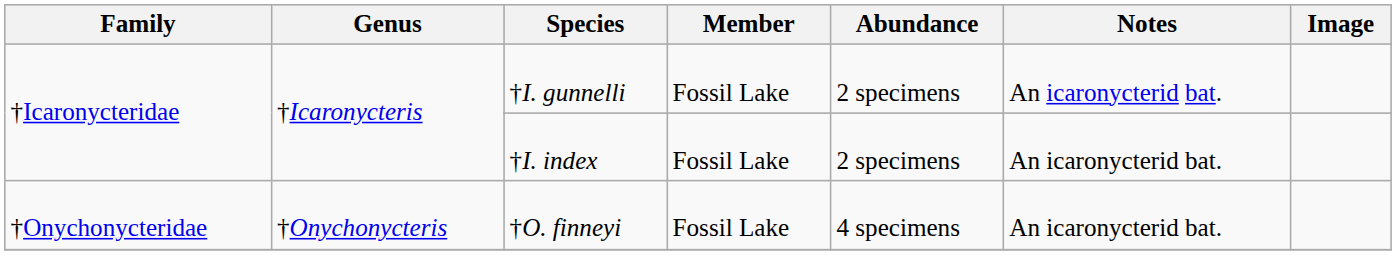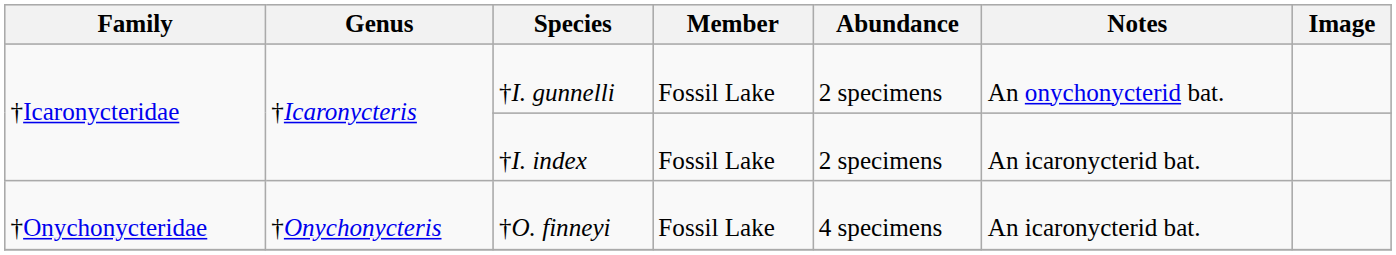 <table class="wikitable" style="margin:auto;width:100%;">
 <tr>
 <th>Family</th>
 <th>Genus</th>
 <th>Species</th>
 <th>Member</th>
 <th>Abundance</th>
 <th>Notes</th>
 <th>Image</th>
 </tr>
 <tr>
 <td rowspan=2>†<a href='#'>Icaronycteridae</a></td>
 <td rowspan=2>†<em><a href='#'>Icaronycteris</a></em></td>
 <td><br>†<em>I. gunnelli</em></td>
 <td><br>Fossil Lake</td>
 <td><br>2 specimens</td>
-<td><br>An <a href='#'>icaronycterid</a> <a href='#'>bat</a>.</td>
+<td><br>An <a href='#'>onychonycterid</a> bat.</td>
 <td><br></td>
 </tr>
 <tr>
 <td><br>†<em>I. index</em></td>
 <td><br>Fossil Lake</td>
 <td><br>2 specimens</td>
 <td><br>An icaronycterid bat.</td>
 <td><br></td>
 </tr>
 <tr>
 <td><br>†<a href='#'>Onychonycteridae</a></td>
 <td><br>†<em><a href='#'>Onychonycteris</a></em></td>
 <td><br>†<em>O. finneyi</em></td>
 <td><br>Fossil Lake</td>
 <td><br>4 specimens</td>
 <td><br>An icaronycterid bat.</td>
 <td><br></td>
 </tr>
 <tr>
 </tr>
 </table>
